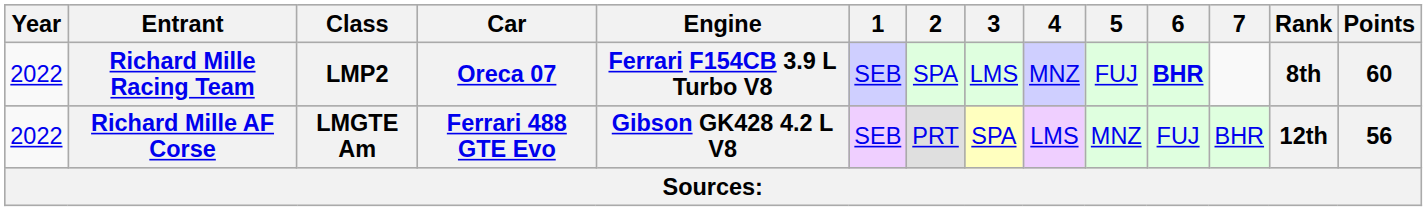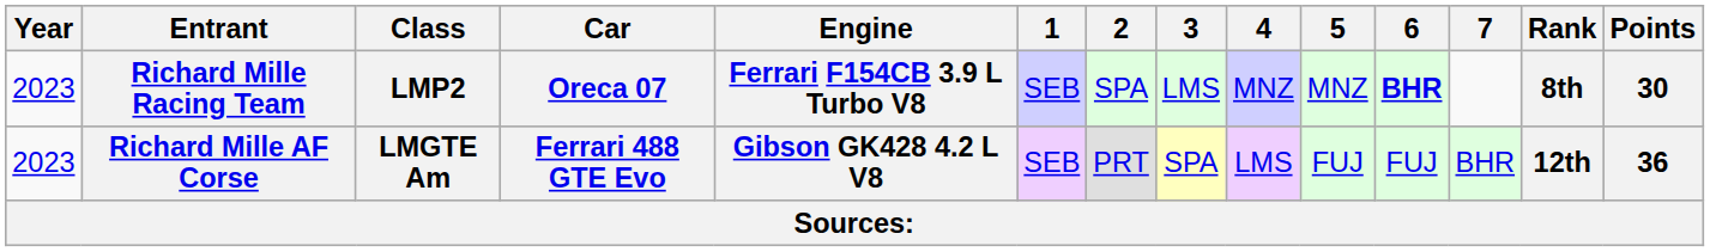 <table class="wikitable" style="text-align:center; font-size:90%">
 <tr>
 <th>Year</th>
 <th>Entrant</th>
 <th>Class</th>
 <th>Car</th>
 <th>Engine</th>
 <th>1</th>
 <th>2</th>
 <th>3</th>
 <th>4</th>
 <th>5</th>
 <th>6</th>
 <th>7</th>
 <th>Rank</th>
 <th>Points</th>
 </tr>
 <tr>
-<td><a href='#'>2022</a></td>
+<td><a href='#'>2023</a></td>
 <th><a href='#'>Richard Mille Racing Team</a></th>
 <th>LMP2</th>
 <th><a href='#'>Oreca 07</a></th>
 <th><a href='#'>Ferrari</a> <a href='#'>F154CB</a> 3.9 L Turbo V8</th>
 <td style="background:#CFCFFF;"><a href='#'>SEB</a><br></td>
 <td style="background:#DFFFDF;"><a href='#'>SPA</a><br></td>
 <td style="background:#DFFFDF;"><a href='#'>LMS</a><br></td>
 <td style="background:#CFCFFF;"><a href='#'>MNZ</a><br></td>
-<td style="background:#DFFFDF;"><a href='#'>FUJ</a><br></td>
+<td style="background:#DFFFDF;"><a href='#'>MNZ</a><br></td>
 <td style="background:#DFFFDF;"><strong><a href='#'>BHR</a><br></strong></td>
 <td></td>
 <th>8th</th>
-<th>60</th>
+<th>30</th>
 </tr>
 <tr>
-<td><a href='#'>2022</a></td>
+<td><a href='#'>2023</a></td>
 <th><a href='#'>Richard Mille AF Corse</a></th>
 <th>LMGTE Am</th>
 <th><a href='#'>Ferrari 488 GTE Evo</a></th>
 <th><a href='#'>Gibson</a> GK428 4.2 L V8</th>
 <td style="background:#EFCFFF;"><a href='#'>SEB</a><br></td>
 <td style="background:#DFDFDF;"><a href='#'>PRT</a><br></td>
 <td style="background:#FFFFBF;"><a href='#'>SPA</a><br></td>
 <td style="background:#EFCFFF;"><a href='#'>LMS</a><br></td>
-<td style="background:#DFFFDF;"><a href='#'>MNZ</a><br></td>
+<td style="background:#DFFFDF;"><a href='#'>FUJ</a><br></td>
 <td style="background:#DFFFDF;"><a href='#'>FUJ</a><br></td>
 <td style="background:#DFFFDF;"><a href='#'>BHR</a><br></td>
 <th>12th</th>
-<th>56</th>
+<th>36</th>
 </tr>
 <tr>
 <th colspan="14">Sources:</th>
 </tr>
 </table>
